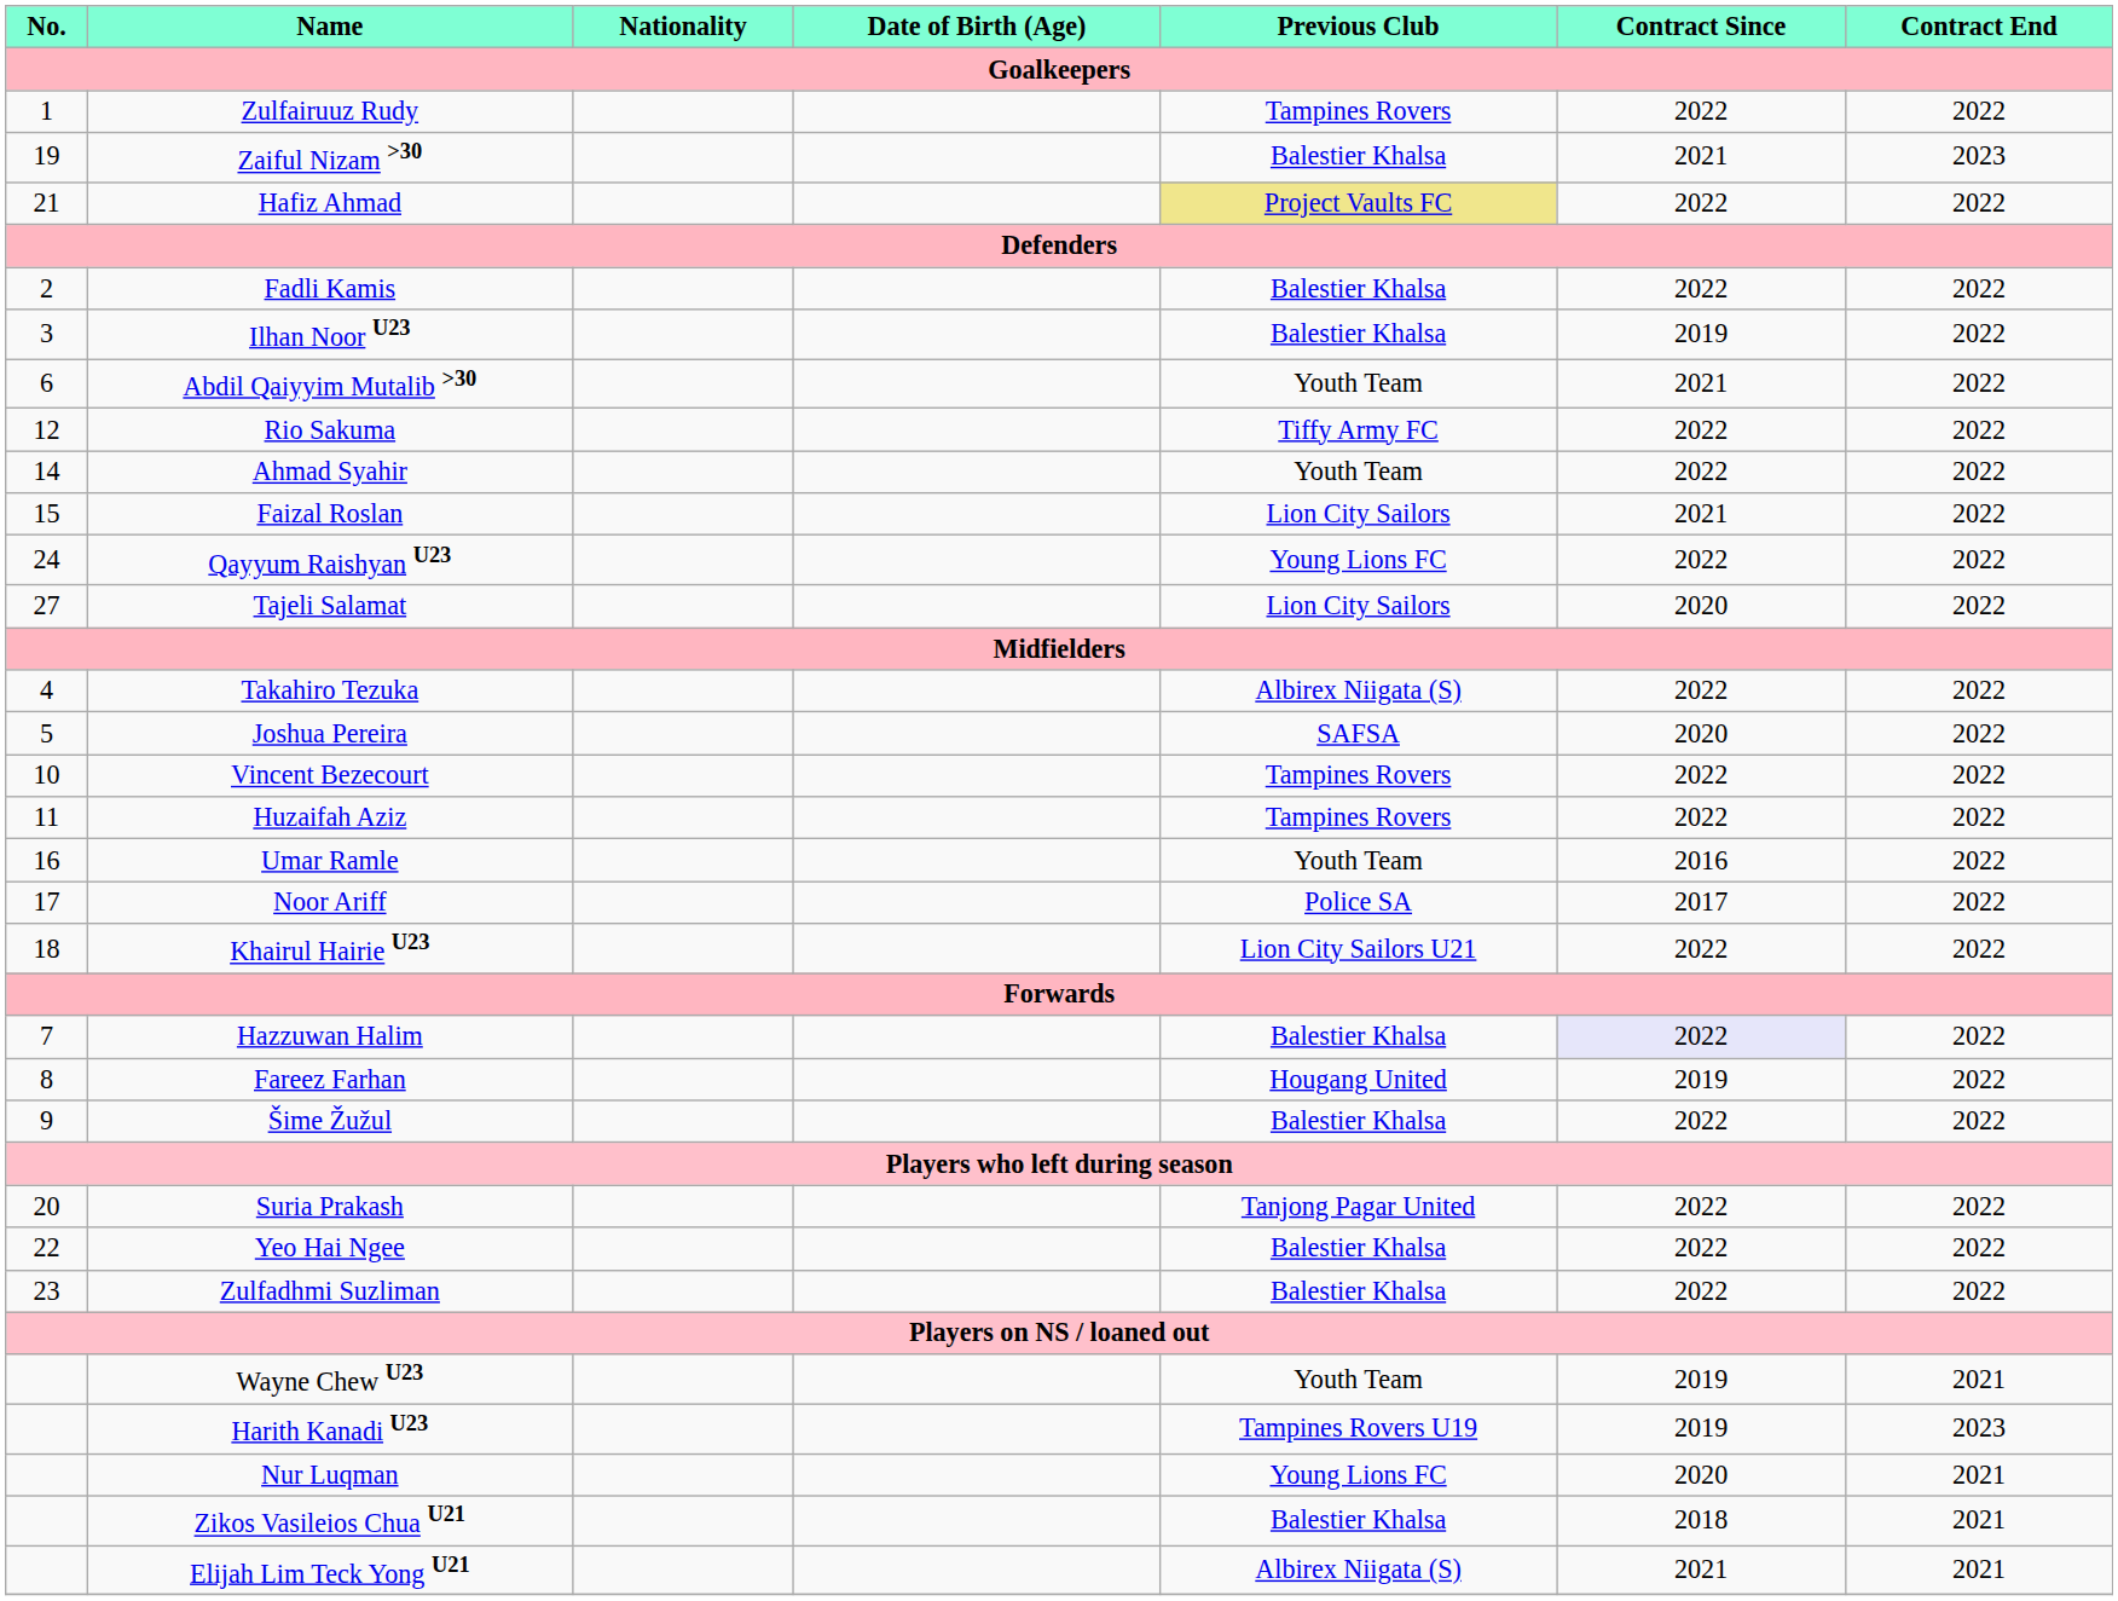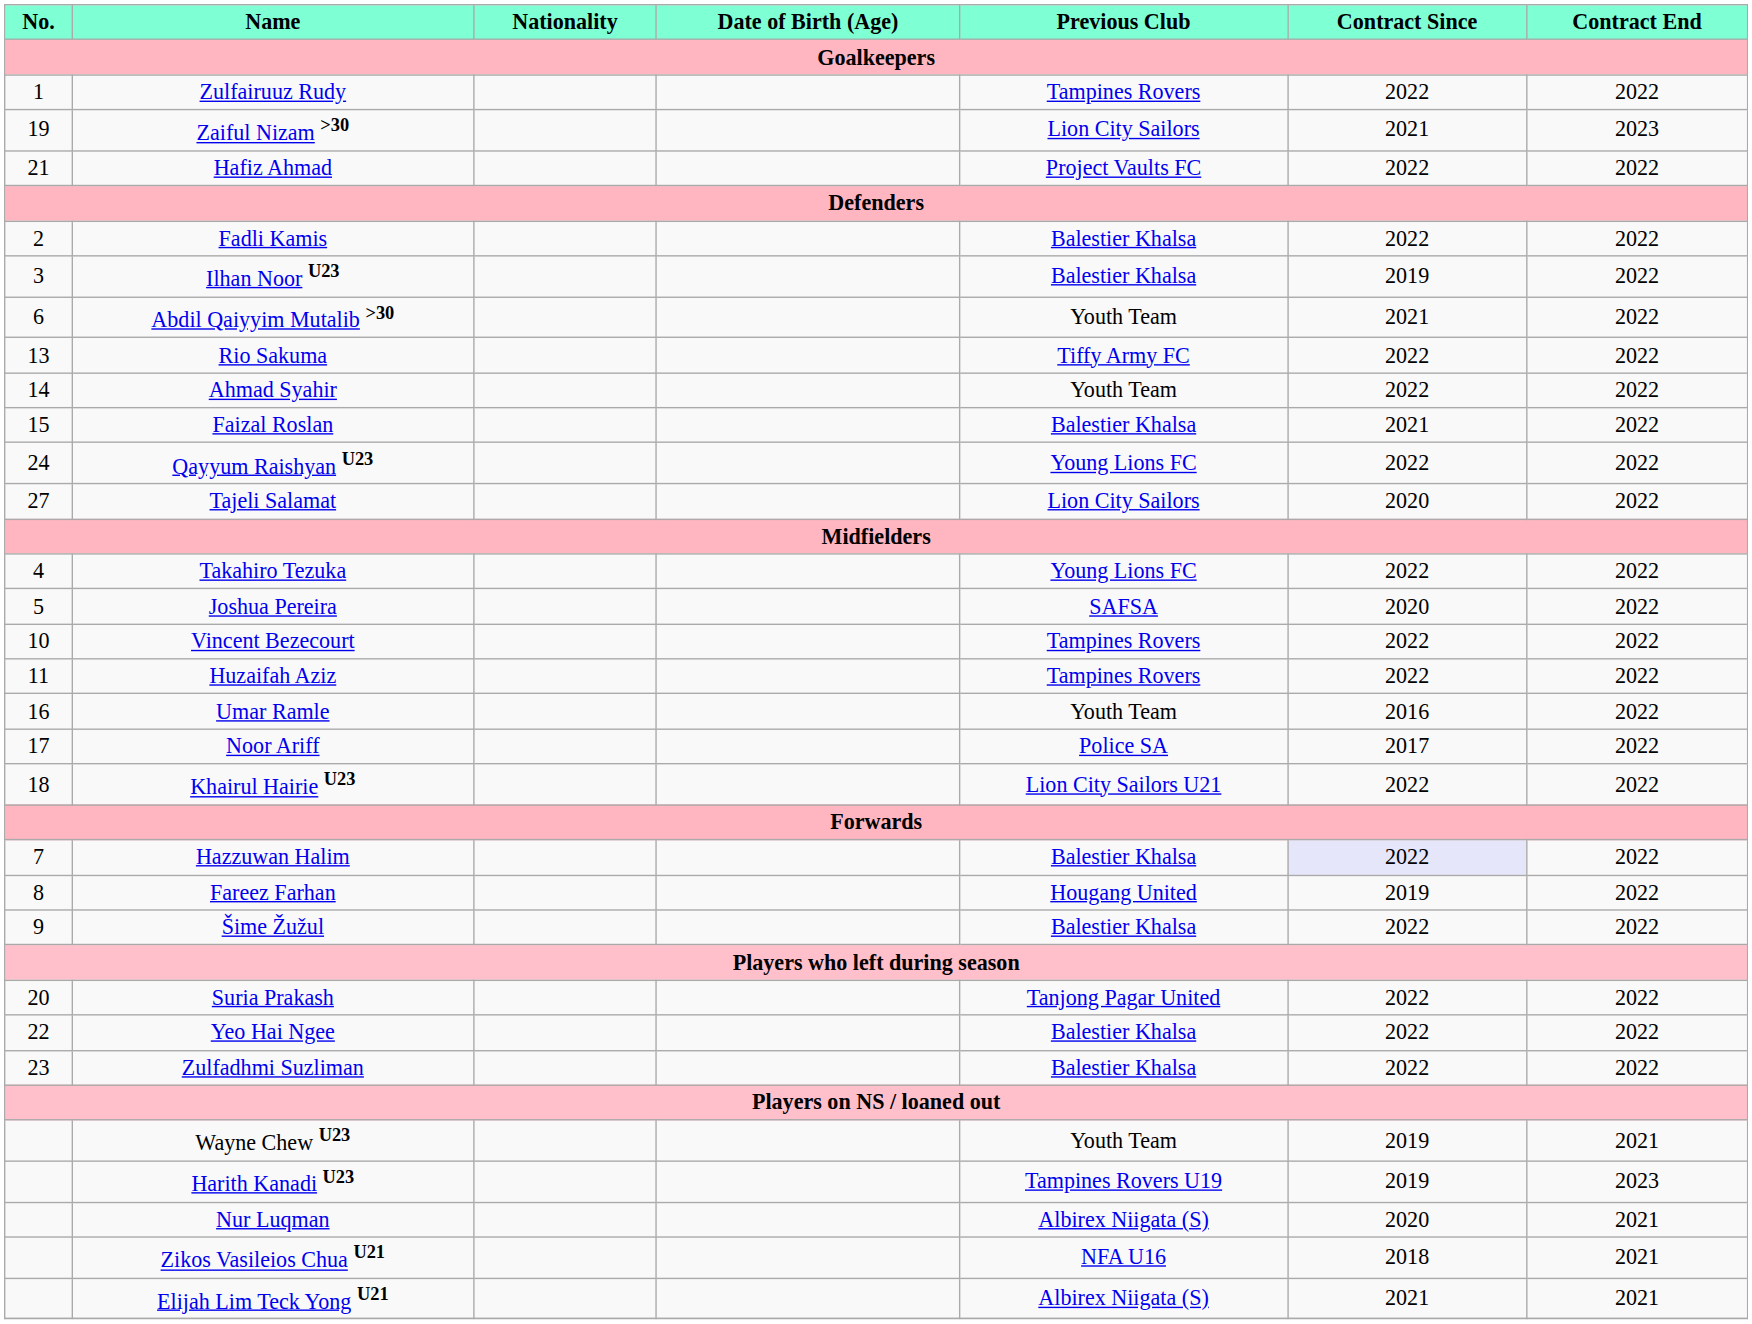 <table class="wikitable" style="text-align:center; font-size:100%; width:100%;">
 <tr>
 <th style="background:#7FFFD4; color:black; text-align:center;">No.</th>
 <th style="background:#7FFFD4; color:black; text-align:center;">Name</th>
 <th style="background:#7FFFD4; color:black; text-align:center;">Nationality</th>
 <th style="background:#7FFFD4; color:black; text-align:center;">Date of Birth (Age)</th>
 <th style="background:#7FFFD4; color:black; text-align:center;">Previous Club</th>
 <th style="background:#7FFFD4; color:black; text-align:center;">Contract Since</th>
 <th style="background:#7FFFD4; color:black; text-align:center;">Contract End</th>
 </tr>
 <tr>
 <th colspan="8" style="background:#FFB6C1; color:black; text-align:center;">Goalkeepers</th>
 </tr>
 <tr>
 <td>1</td>
 <td><a href='#'>Zulfairuuz Rudy</a></td>
 <td></td>
 <td></td>
 <td> <a href='#'>Tampines Rovers</a></td>
 <td>2022</td>
 <td>2022</td>
 </tr>
 <tr>
 <td>19</td>
 <td><a href='#'>Zaiful Nizam</a> <sup><strong>>30</strong></sup></td>
 <td></td>
 <td></td>
-<td> <a href='#'>Balestier Khalsa</a></td>
+<td> <a href='#'>Lion City Sailors</a></td>
 <td>2021</td>
 <td>2023</td>
 </tr>
 <tr>
 <td>21</td>
 <td><a href='#'>Hafiz Ahmad</a></td>
 <td></td>
 <td></td>
-<td style="background: khaki;"> <a href='#'>Project Vaults FC</a></td>
+<td> <a href='#'>Project Vaults FC</a></td>
 <td>2022</td>
 <td>2022</td>
 </tr>
 <tr>
 <th colspan="8" style="background:#FFB6C1; color:black; text-align:center;">Defenders</th>
 </tr>
 <tr>
 <td>2</td>
 <td><a href='#'>Fadli Kamis</a></td>
 <td></td>
 <td></td>
 <td> <a href='#'>Balestier Khalsa</a></td>
 <td>2022</td>
 <td>2022</td>
 </tr>
 <tr>
 <td>3</td>
 <td><a href='#'>Ilhan Noor</a> <sup><strong>U23</strong></sup></td>
 <td></td>
 <td></td>
 <td> <a href='#'>Balestier Khalsa</a></td>
 <td>2019</td>
 <td>2022</td>
 </tr>
 <tr>
 <td>6</td>
 <td><a href='#'>Abdil Qaiyyim Mutalib</a> <sup><strong>>30</strong></sup></td>
 <td></td>
 <td></td>
 <td>Youth Team</td>
 <td>2021</td>
 <td>2022</td>
 </tr>
 <tr>
-<td>12</td>
+<td>13</td>
 <td><a href='#'>Rio Sakuma</a></td>
 <td></td>
 <td></td>
 <td> <a href='#'>Tiffy Army FC</a></td>
 <td>2022</td>
 <td>2022</td>
 </tr>
 <tr>
 <td>14</td>
 <td><a href='#'>Ahmad Syahir</a></td>
 <td></td>
 <td></td>
 <td>Youth Team</td>
 <td>2022</td>
 <td>2022</td>
 </tr>
 <tr>
 <td>15</td>
 <td><a href='#'>Faizal Roslan</a></td>
 <td></td>
 <td></td>
-<td> <a href='#'>Lion City Sailors</a></td>
+<td> <a href='#'>Balestier Khalsa</a></td>
 <td>2021</td>
 <td>2022</td>
 </tr>
 <tr>
 <td>24</td>
 <td><a href='#'>Qayyum Raishyan</a> <sup><strong>U23</strong></sup></td>
 <td></td>
 <td></td>
 <td> <a href='#'>Young Lions FC</a></td>
 <td>2022</td>
 <td>2022</td>
 </tr>
 <tr>
 <td>27</td>
 <td><a href='#'>Tajeli Salamat</a></td>
 <td></td>
 <td></td>
 <td> <a href='#'>Lion City Sailors</a></td>
 <td>2020</td>
 <td>2022</td>
 </tr>
 <tr>
 <th colspan="8" style="background:#FFB6C1; color:black; text-align:center;">Midfielders</th>
 </tr>
 <tr>
 <td>4</td>
 <td><a href='#'>Takahiro Tezuka</a></td>
 <td></td>
 <td></td>
-<td> <a href='#'>Albirex Niigata (S)</a></td>
+<td> <a href='#'>Young Lions FC</a></td>
 <td>2022</td>
 <td>2022</td>
 </tr>
 <tr>
 <td>5</td>
 <td><a href='#'>Joshua Pereira</a></td>
 <td></td>
 <td></td>
 <td> <a href='#'>SAFSA</a></td>
 <td>2020</td>
 <td>2022</td>
 </tr>
 <tr>
 <td>10</td>
 <td><a href='#'>Vincent Bezecourt</a></td>
 <td></td>
 <td></td>
 <td> <a href='#'>Tampines Rovers</a></td>
 <td>2022</td>
 <td>2022</td>
 </tr>
 <tr>
 <td>11</td>
 <td><a href='#'>Huzaifah Aziz</a></td>
 <td></td>
 <td></td>
 <td> <a href='#'>Tampines Rovers</a></td>
 <td>2022</td>
 <td>2022</td>
 </tr>
 <tr>
 <td>16</td>
 <td><a href='#'>Umar Ramle</a></td>
 <td></td>
 <td></td>
 <td>Youth Team</td>
 <td>2016</td>
 <td>2022</td>
 </tr>
 <tr>
 <td>17</td>
 <td><a href='#'>Noor Ariff</a></td>
 <td></td>
 <td></td>
 <td> <a href='#'>Police SA</a></td>
 <td>2017</td>
 <td>2022</td>
 </tr>
 <tr>
 <td>18</td>
 <td><a href='#'>Khairul Hairie</a> <sup><strong>U23</strong></sup></td>
 <td></td>
 <td></td>
 <td> <a href='#'>Lion City Sailors U21</a></td>
 <td>2022</td>
 <td>2022</td>
 </tr>
 <tr>
 <th colspan="8" style="background:#FFB6C1; color:black; text-align:center;">Forwards</th>
 </tr>
 <tr>
 <td>7</td>
 <td><a href='#'>Hazzuwan Halim</a></td>
 <td></td>
 <td></td>
 <td> <a href='#'>Balestier Khalsa</a></td>
 <td style="background: lavender;">2022</td>
 <td>2022</td>
 </tr>
 <tr>
 <td>8</td>
 <td><a href='#'>Fareez Farhan</a></td>
 <td></td>
 <td></td>
 <td> <a href='#'>Hougang United</a></td>
 <td>2019</td>
 <td>2022</td>
 </tr>
 <tr>
 <td>9</td>
 <td><a href='#'>Šime Žužul</a></td>
 <td></td>
 <td></td>
 <td> <a href='#'>Balestier Khalsa</a></td>
 <td>2022</td>
 <td>2022</td>
 </tr>
 <tr>
 <th colspan="8" style="background:pink; color:black; text-align:center;">Players who left during season</th>
 </tr>
 <tr>
 <td>20</td>
 <td><a href='#'>Suria Prakash</a></td>
 <td></td>
 <td></td>
 <td> <a href='#'>Tanjong Pagar United</a></td>
 <td>2022</td>
 <td>2022</td>
 </tr>
 <tr>
 <td>22</td>
 <td><a href='#'>Yeo Hai Ngee</a></td>
 <td></td>
 <td></td>
 <td> <a href='#'>Balestier Khalsa</a></td>
 <td>2022</td>
 <td>2022</td>
 </tr>
 <tr>
 <td>23</td>
 <td><a href='#'>Zulfadhmi Suzliman</a></td>
 <td></td>
 <td></td>
 <td> <a href='#'>Balestier Khalsa</a></td>
 <td>2022</td>
 <td>2022</td>
 </tr>
 <tr>
 <th colspan="8" style="background:pink; color:black; text-align:center;">Players on NS / loaned out</th>
 </tr>
 <tr>
 <td></td>
 <td>Wayne Chew <sup><strong>U23</strong></sup></td>
 <td></td>
 <td></td>
 <td>Youth Team</td>
 <td>2019</td>
 <td>2021</td>
 </tr>
 <tr>
 <td></td>
 <td><a href='#'>Harith Kanadi</a> <sup><strong>U23</strong></sup></td>
 <td></td>
 <td></td>
 <td> <a href='#'>Tampines Rovers U19</a></td>
 <td>2019</td>
 <td>2023</td>
 </tr>
 <tr>
 <td></td>
 <td><a href='#'>Nur Luqman</a></td>
 <td></td>
 <td></td>
-<td> <a href='#'>Young Lions FC</a></td>
+<td> <a href='#'>Albirex Niigata (S)</a></td>
 <td>2020</td>
 <td>2021</td>
 </tr>
 <tr>
 <td></td>
 <td><a href='#'>Zikos Vasileios Chua</a> <sup><strong>U21</strong></sup></td>
 <td></td>
 <td></td>
-<td> <a href='#'>Balestier Khalsa</a></td>
+<td> <a href='#'>NFA U16</a></td>
 <td>2018</td>
 <td>2021</td>
 </tr>
 <tr>
 <td></td>
 <td><a href='#'>Elijah Lim Teck Yong</a> <sup><strong>U21</strong></sup></td>
 <td></td>
 <td></td>
 <td> <a href='#'>Albirex Niigata (S)</a></td>
 <td>2021</td>
 <td>2021</td>
 </tr>
 <tr>
 </tr>
 </table>
